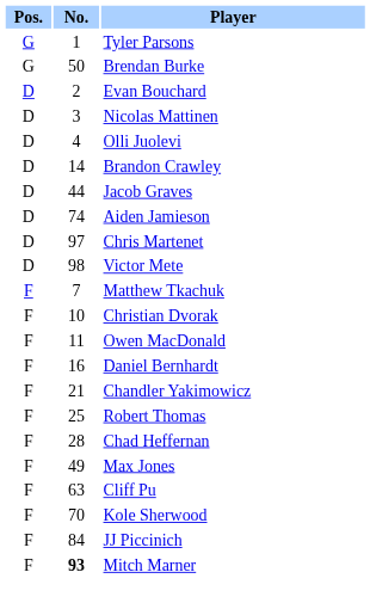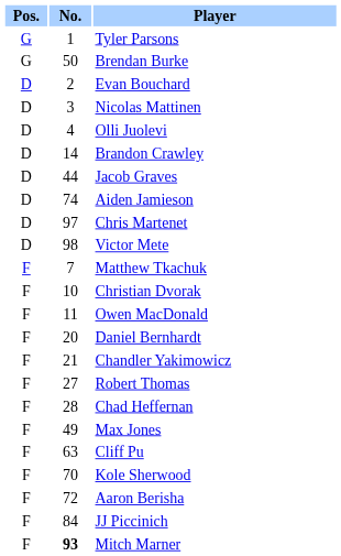 <table border="0" cellspacing="2" cellpadding="2">
 <tr bgcolor=AAD0FF>
 <th width=40>Pos.</th>
 <th width=40>No.</th>
 <th width=250>Player</th>
 </tr>
 <tr>
 <td style="text-align:center;"><a href='#'>G</a></td>
 <td style="text-align:center;">1</td>
 <td><a href='#'>Tyler Parsons</a></td>
 </tr>
 <tr>
 <td style="text-align:center;">G</td>
 <td style="text-align:center;">50</td>
 <td><a href='#'>Brendan Burke</a></td>
 </tr>
 <tr>
 <td style="text-align:center;"><a href='#'>D</a></td>
 <td style="text-align:center;">2</td>
 <td><a href='#'>Evan Bouchard</a></td>
 </tr>
 <tr>
 <td style="text-align:center;">D</td>
 <td style="text-align:center;">3</td>
 <td><a href='#'>Nicolas Mattinen</a></td>
 </tr>
 <tr>
 <td style="text-align:center;">D</td>
 <td style="text-align:center;">4</td>
 <td><a href='#'>Olli Juolevi</a></td>
 </tr>
 <tr>
 <td style="text-align:center;">D</td>
 <td style="text-align:center;">14</td>
 <td><a href='#'>Brandon Crawley</a></td>
 </tr>
 <tr>
 <td style="text-align:center;">D</td>
 <td style="text-align:center;">44</td>
 <td><a href='#'>Jacob Graves</a></td>
 </tr>
 <tr>
 <td style="text-align:center;">D</td>
 <td style="text-align:center;">74</td>
 <td><a href='#'>Aiden Jamieson</a></td>
 </tr>
 <tr>
 <td style="text-align:center;">D</td>
 <td style="text-align:center;">97</td>
 <td><a href='#'>Chris Martenet</a></td>
 </tr>
 <tr>
 <td style="text-align:center;">D</td>
 <td style="text-align:center;">98</td>
 <td><a href='#'>Victor Mete</a></td>
 </tr>
 <tr>
 <td style="text-align:center;"><a href='#'>F</a></td>
 <td style="text-align:center;">7</td>
 <td><a href='#'>Matthew Tkachuk</a></td>
 </tr>
 <tr>
 <td style="text-align:center;">F</td>
 <td style="text-align:center;">10</td>
 <td><a href='#'>Christian Dvorak</a></td>
 </tr>
 <tr>
 <td style="text-align:center;">F</td>
 <td style="text-align:center;">11</td>
 <td><a href='#'>Owen MacDonald</a></td>
 </tr>
 <tr>
 <td style="text-align:center;">F</td>
-<td style="text-align:center;">16</td>
+<td style="text-align:center;">20</td>
 <td><a href='#'>Daniel Bernhardt</a></td>
 </tr>
 <tr>
 <td style="text-align:center;">F</td>
 <td style="text-align:center;">21</td>
 <td><a href='#'>Chandler Yakimowicz</a></td>
 </tr>
 <tr>
 <td style="text-align:center;">F</td>
-<td style="text-align:center;">25</td>
+<td style="text-align:center;">27</td>
 <td><a href='#'>Robert Thomas</a></td>
 </tr>
 <tr>
 <td style="text-align:center;">F</td>
 <td style="text-align:center;">28</td>
 <td><a href='#'>Chad Heffernan</a></td>
 </tr>
 <tr>
 <td style="text-align:center;">F</td>
 <td style="text-align:center;">49</td>
 <td><a href='#'>Max Jones</a></td>
 </tr>
 <tr>
 <td style="text-align:center;">F</td>
 <td style="text-align:center;">63</td>
 <td><a href='#'>Cliff Pu</a></td>
 </tr>
 <tr>
 <td style="text-align:center;">F</td>
 <td style="text-align:center;">70</td>
 <td><a href='#'>Kole Sherwood</a></td>
 </tr>
 <tr>
 <td style="text-align:center;">F</td>
+<td style="text-align:center;">72</td>
+<td><a href='#'>Aaron Berisha</a></td>
+</tr>
+<tr>
+<td style="text-align:center;">F</td>
 <td style="text-align:center;">84</td>
 <td><a href='#'>JJ Piccinich</a></td>
 </tr>
 <tr>
 <td style="text-align:center;">F</td>
 <td style="text-align:center;"><strong>93</strong></td>
 <td><a href='#'>Mitch Marner</a></td>
 </tr>
 </table>
